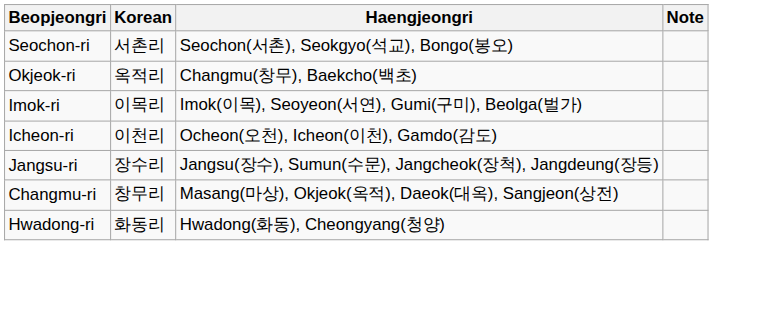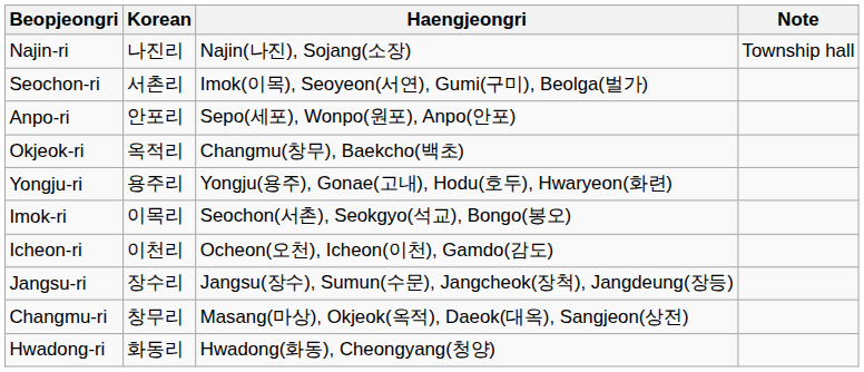 <table class="wikitable">
 <tr>
 <th>Beopjeongri</th>
 <th>Korean</th>
 <th>Haengjeongri</th>
 <th>Note</th>
 </tr>
 <tr>
+<td>Najin-ri</td>
+<td>나진리</td>
+<td>Najin(나진), Sojang(소장)</td>
+<td>Township hall</td>
+</tr>
+<tr>
 <td>Seochon-ri</td>
 <td>서촌리</td>
-<td>Seochon(서촌), Seokgyo(석교), Bongo(봉오)</td>
+<td>Imok(이목), Seoyeon(서연), Gumi(구미), Beolga(벌가)</td>
+<td></td>
+</tr>
+<tr>
+<td>Anpo-ri</td>
+<td>안포리</td>
+<td>Sepo(세포), Wonpo(원포), Anpo(안포)</td>
 <td></td>
 </tr>
 <tr>
 <td>Okjeok-ri</td>
 <td>옥적리</td>
 <td>Changmu(창무), Baekcho(백초)</td>
 <td></td>
 </tr>
 <tr>
+<td>Yongju-ri</td>
+<td>용주리</td>
+<td>Yongju(용주), Gonae(고내), Hodu(호두), Hwaryeon(화련)</td>
+<td></td>
+</tr>
+<tr>
 <td>Imok-ri</td>
 <td>이목리</td>
-<td>Imok(이목), Seoyeon(서연), Gumi(구미), Beolga(벌가)</td>
+<td>Seochon(서촌), Seokgyo(석교), Bongo(봉오)</td>
 <td></td>
 </tr>
 <tr>
 <td>Icheon-ri</td>
 <td>이천리</td>
 <td>Ocheon(오천), Icheon(이천), Gamdo(감도)</td>
 <td></td>
 </tr>
 <tr>
 <td>Jangsu-ri</td>
 <td>장수리</td>
 <td>Jangsu(장수), Sumun(수문), Jangcheok(장척), Jangdeung(장등)</td>
 <td></td>
 </tr>
 <tr>
 <td>Changmu-ri</td>
 <td>창무리</td>
 <td>Masang(마상), Okjeok(옥적), Daeok(대옥), Sangjeon(상전)</td>
 <td></td>
 </tr>
 <tr>
 <td>Hwadong-ri</td>
 <td>화동리</td>
 <td>Hwadong(화동), Cheongyang(청양)</td>
 <td></td>
 </tr>
 </table>
